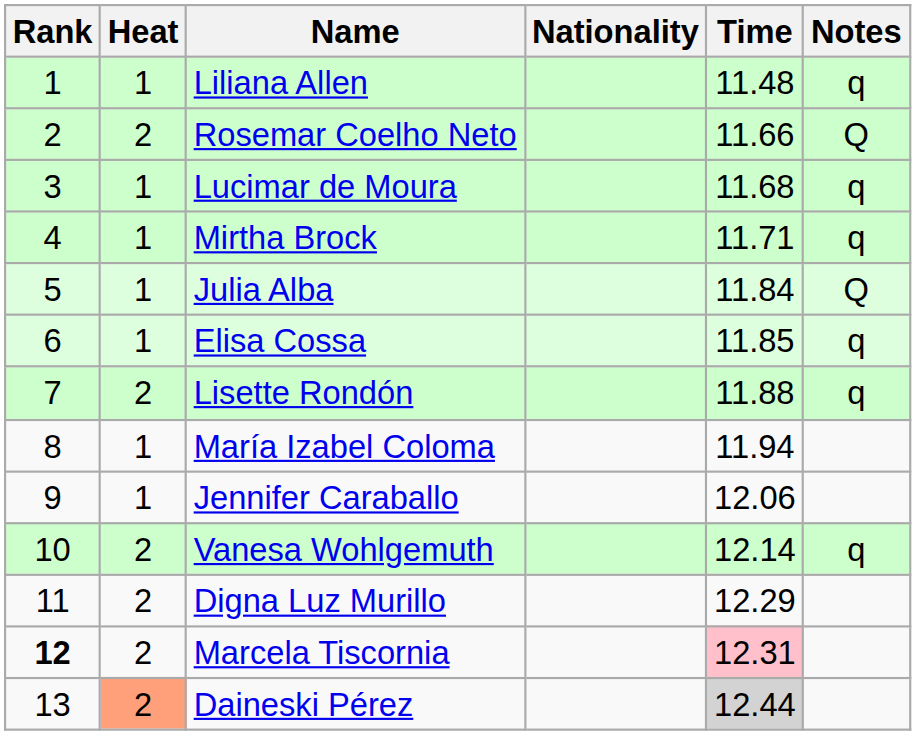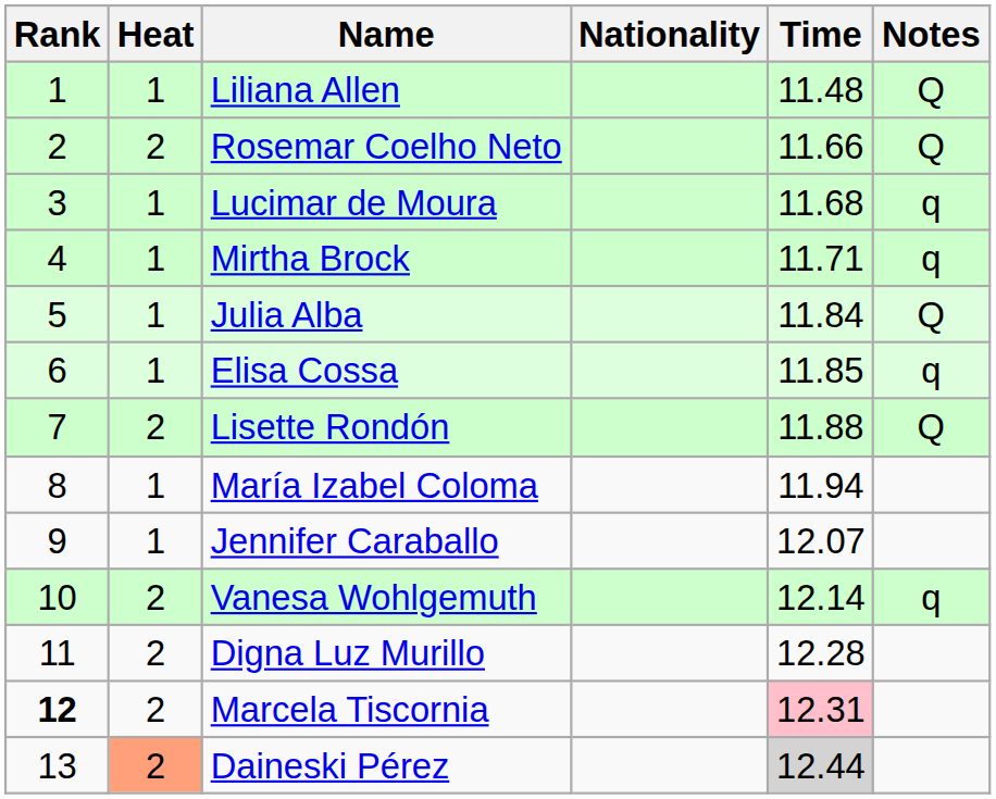 <table class="wikitable sortable" style="text-align:center;font-size:95%">
 <tr>
 <th>Rank</th>
 <th>Heat</th>
 <th>Name</th>
 <th>Nationality</th>
 <th>Time</th>
 <th>Notes</th>
 </tr>
 <tr bgcolor=ccffcc>
 <td>1</td>
 <td>1</td>
 <td align=left><a href='#'>Liliana Allen</a></td>
 <td align=left></td>
 <td>11.48</td>
-<td>q</td>
+<td>Q</td>
 </tr>
 <tr bgcolor=ccffcc>
 <td>2</td>
 <td>2</td>
 <td align=left><a href='#'>Rosemar Coelho Neto</a></td>
 <td align=left></td>
 <td>11.66</td>
 <td>Q</td>
 </tr>
 <tr bgcolor=ccffcc>
 <td>3</td>
 <td>1</td>
 <td align=left><a href='#'>Lucimar de Moura</a></td>
 <td align=left></td>
 <td>11.68</td>
 <td>q</td>
 </tr>
 <tr bgcolor=ccffcc>
 <td>4</td>
 <td>1</td>
 <td align=left><a href='#'>Mirtha Brock</a></td>
 <td align=left></td>
 <td>11.71</td>
 <td>q</td>
 </tr>
 <tr bgcolor=ddffdd>
 <td>5</td>
 <td>1</td>
 <td align=left><a href='#'>Julia Alba</a></td>
 <td align=left></td>
 <td>11.84</td>
 <td>Q</td>
 </tr>
 <tr bgcolor=ddffdd>
 <td>6</td>
 <td>1</td>
 <td align=left><a href='#'>Elisa Cossa</a></td>
 <td align=left></td>
 <td>11.85</td>
 <td>q</td>
 </tr>
 <tr bgcolor=ccffcc>
 <td>7</td>
 <td>2</td>
 <td align=left><a href='#'>Lisette Rondón</a></td>
 <td align=left></td>
 <td>11.88</td>
-<td>q</td>
+<td>Q</td>
 </tr>
 <tr>
 <td>8</td>
 <td>1</td>
 <td align=left><a href='#'>María Izabel Coloma</a></td>
 <td align=left></td>
 <td>11.94</td>
 <td></td>
 </tr>
 <tr>
 <td>9</td>
 <td>1</td>
 <td align=left><a href='#'>Jennifer Caraballo</a></td>
 <td align=left></td>
-<td>12.06</td>
+<td>12.07</td>
 <td></td>
 </tr>
 <tr bgcolor=ccffcc>
 <td>10</td>
 <td>2</td>
 <td align=left><a href='#'>Vanesa Wohlgemuth</a></td>
 <td align=left></td>
 <td>12.14</td>
 <td>q</td>
 </tr>
 <tr>
 <td>11</td>
 <td>2</td>
 <td align=left><a href='#'>Digna Luz Murillo</a></td>
 <td align=left></td>
-<td>12.29</td>
+<td>12.28</td>
 <td></td>
 </tr>
 <tr>
 <td><strong>12</strong></td>
 <td>2</td>
 <td align=left><a href='#'>Marcela Tiscornia</a></td>
 <td align=left></td>
 <td style="background: pink;">12.31</td>
 <td></td>
 </tr>
 <tr>
 <td>13</td>
 <td style="background: lightsalmon;">2</td>
 <td align=left><a href='#'>Daineski Pérez</a></td>
 <td align=left></td>
 <td style="background: lightgrey;">12.44</td>
 <td></td>
 </tr>
 </table>
